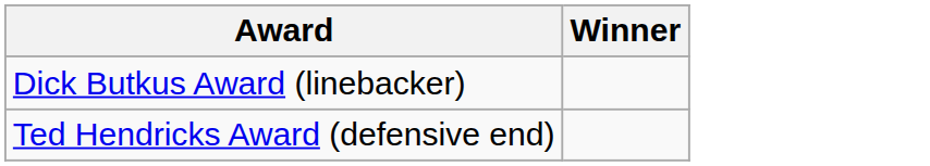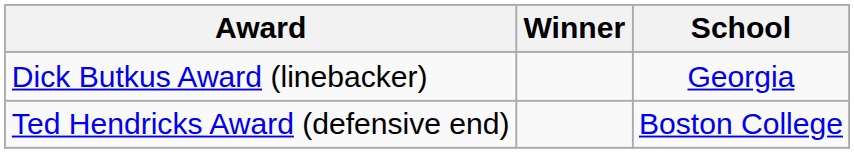 <table class="wikitable">
 <tr>
 <th>Award</th>
 <th>Winner</th>
+<th>School</th>
 </tr>
 <tr>
 <td><a href='#'>Dick Butkus Award</a> (linebacker)</td>
 <td></td>
+<td align="center"><a href='#'>Georgia</a></td>
 </tr>
 <tr>
 <td><a href='#'>Ted Hendricks Award</a> (defensive end)</td>
 <td></td>
+<td align="center"><a href='#'>Boston College</a></td>
 </tr>
 </table>
